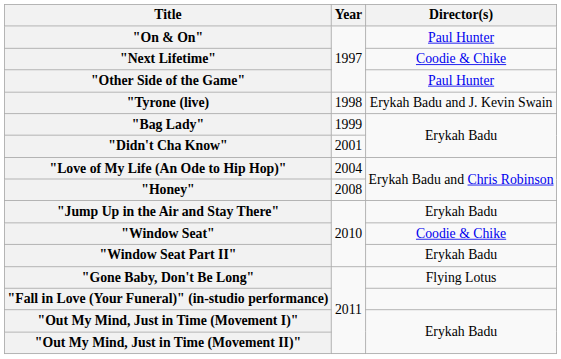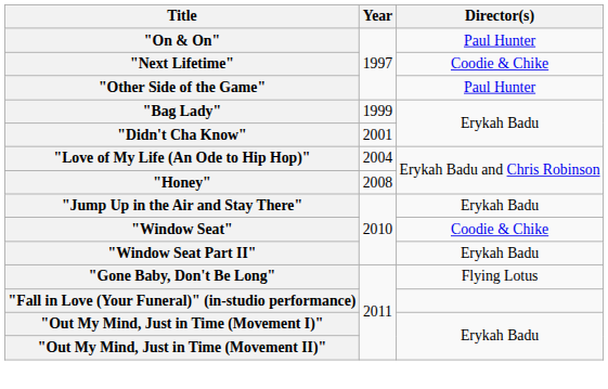 <table class="wikitable plainrowheaders" style="text-align:center;">
 <tr>
 <th scope="col">Title</th>
 <th scope="col">Year</th>
 <th scope="col">Director(s)</th>
 </tr>
 <tr>
 <th scope="row">"On & On"</th>
 <td rowspan="3">1997</td>
 <td><a href='#'>Paul Hunter</a></td>
 </tr>
 <tr>
 <th scope="row">"Next Lifetime"</th>
 <td><a href='#'>Coodie & Chike</a></td>
 </tr>
 <tr>
 <th scope="row">"Other Side of the Game"</th>
 <td><a href='#'>Paul Hunter</a></td>
-</tr>
-<tr>
-<th scope="row">"Tyrone (live)</th>
-<td>1998</td>
-<td>Erykah Badu and J. Kevin Swain</td>
 </tr>
 <tr>
 <th scope="row">"Bag Lady"</th>
 <td>1999</td>
 <td rowspan="2">Erykah Badu</td>
 </tr>
 <tr>
 <th scope="row">"Didn't Cha Know"</th>
 <td>2001</td>
 </tr>
 <tr>
 <th scope="row">"Love of My Life (An Ode to Hip Hop)" <br> </th>
 <td>2004</td>
 <td rowspan="2">Erykah Badu and <a href='#'>Chris Robinson</a></td>
 </tr>
 <tr>
 <th scope="row">"Honey"</th>
 <td>2008</td>
 </tr>
 <tr>
 <th scope="row">"Jump Up in the Air and Stay There" <br> </th>
 <td rowspan="3">2010</td>
 <td>Erykah Badu</td>
 </tr>
 <tr>
 <th scope="row">"Window Seat"</th>
 <td><a href='#'>Coodie & Chike</a></td>
 </tr>
 <tr>
 <th scope="row">"Window Seat Part II" <br> </th>
 <td>Erykah Badu</td>
 </tr>
 <tr>
 <th scope="row">"Gone Baby, Don't Be Long"</th>
 <td rowspan="4">2011</td>
 <td>Flying Lotus</td>
 </tr>
 <tr>
 <th scope="row">"Fall in Love (Your Funeral)" (in-studio performance)</th>
 <td></td>
 </tr>
 <tr>
 <th scope="row">"Out My Mind, Just in Time (Movement I)"</th>
 <td rowspan="2">Erykah Badu</td>
 </tr>
 <tr>
 <th scope="row">"Out My Mind, Just in Time (Movement II)"</th>
 </tr>
 </table>
